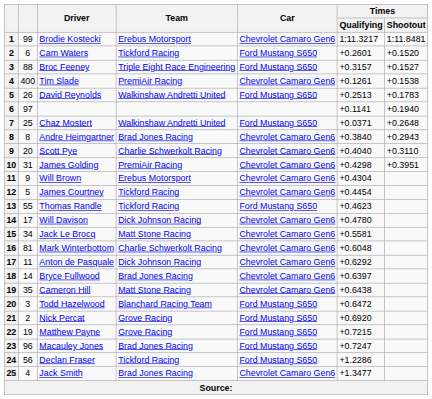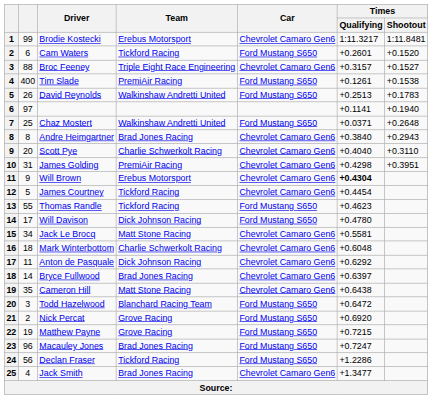 <table class="wikitable" style="font-size: 85%">
 <tr>
 <th rowspan=2></th>
 <th rowspan=2></th>
 <th rowspan=2>Driver</th>
 <th rowspan=2>Team</th>
 <th rowspan=2>Car</th>
 <th colspan=2>Times</th>
 </tr>
 <tr>
 <th>Qualifying</th>
 <th>Shootout</th>
 </tr>
 <tr>
 <th>1</th>
 <td align="center">99</td>
 <td> <a href='#'>Brodie Kostecki</a></td>
 <td><a href='#'>Erebus Motorsport</a></td>
 <td><a href='#'>Chevrolet Camaro Gen6</a></td>
 <td>1:11.3217</td>
 <td>1:11.8481</td>
 </tr>
 <tr>
 <th>2</th>
 <td align="center">6</td>
 <td> <a href='#'>Cam Waters</a></td>
 <td><a href='#'>Tickford Racing</a></td>
 <td><a href='#'>Ford Mustang S650</a></td>
 <td>+0.2601</td>
 <td>+0.1520</td>
 </tr>
 <tr>
 <th>3</th>
 <td align="center">88</td>
 <td> <a href='#'>Broc Feeney</a></td>
 <td><a href='#'>Triple Eight Race Engineering</a></td>
-<td><a href='#'>Ford Mustang S650</a></td>
+<td><a href='#'>Chevrolet Camaro Gen6</a></td>
 <td>+0.3157</td>
 <td>+0.1527</td>
 </tr>
 <tr>
 <th>4</th>
 <td align="center">400</td>
 <td> <a href='#'>Tim Slade</a></td>
 <td><a href='#'>PremiAir Racing</a></td>
-<td><a href='#'>Chevrolet Camaro Gen6</a></td>
+<td><a href='#'>Ford Mustang S650</a></td>
 <td>+0.1261</td>
 <td>+0.1538</td>
 </tr>
 <tr>
 <th>5</th>
 <td align="center">26</td>
 <td> <a href='#'>David Reynolds</a></td>
 <td><a href='#'>Walkinshaw Andretti United</a></td>
 <td><a href='#'>Ford Mustang S650</a></td>
 <td>+0.2513</td>
 <td>+0.1783</td>
 </tr>
 <tr>
 <th>6</th>
 <td align="center">97</td>
 <td></td>
 <td></td>
 <td></td>
 <td>+0.1141</td>
 <td>+0.1940</td>
 </tr>
 <tr>
 <th>7</th>
 <td align="center">25</td>
 <td> <a href='#'>Chaz Mostert</a></td>
 <td><a href='#'>Walkinshaw Andretti United</a></td>
 <td><a href='#'>Ford Mustang S650</a></td>
 <td>+0.0371</td>
 <td>+0.2648</td>
 </tr>
 <tr>
 <th>8</th>
 <td align="center">8</td>
 <td> <a href='#'>Andre Heimgartner</a></td>
 <td><a href='#'>Brad Jones Racing</a></td>
 <td><a href='#'>Chevrolet Camaro Gen6</a></td>
 <td>+0.3840</td>
 <td>+0.2943</td>
 </tr>
 <tr>
 <th>9</th>
 <td align="center">20</td>
 <td> <a href='#'>Scott Pye</a></td>
 <td><a href='#'>Charlie Schwerkolt Racing</a></td>
 <td><a href='#'>Chevrolet Camaro Gen6</a></td>
 <td>+0.4040</td>
 <td>+0.3110</td>
 </tr>
 <tr>
 <th>10</th>
 <td align="center">31</td>
 <td> <a href='#'>James Golding</a></td>
 <td><a href='#'>PremiAir Racing</a></td>
 <td><a href='#'>Chevrolet Camaro Gen6</a></td>
 <td>+0.4298</td>
 <td>+0.3951</td>
 </tr>
 <tr>
 <th>11</th>
 <td align="center">9</td>
 <td> <a href='#'>Will Brown</a></td>
 <td><a href='#'>Erebus Motorsport</a></td>
 <td><a href='#'>Chevrolet Camaro Gen6</a></td>
-<td>+0.4304</td>
+<td><strong>+0.4304</strong></td>
 <td></td>
 </tr>
 <tr>
 <th>12</th>
 <td align="center">5</td>
 <td> <a href='#'>James Courtney</a></td>
 <td><a href='#'>Tickford Racing</a></td>
 <td><a href='#'>Chevrolet Camaro Gen6</a></td>
 <td>+0.4454</td>
 <td></td>
 </tr>
 <tr>
 <th>13</th>
 <td align="center">55</td>
 <td> <a href='#'>Thomas Randle</a></td>
 <td><a href='#'>Tickford Racing</a></td>
 <td><a href='#'>Ford Mustang S650</a></td>
 <td>+0.4623</td>
 <td></td>
 </tr>
 <tr>
 <th>14</th>
 <td align="center">17</td>
 <td> <a href='#'>Will Davison</a></td>
 <td><a href='#'>Dick Johnson Racing</a></td>
-<td><a href='#'>Chevrolet Camaro Gen6</a></td>
+<td><a href='#'>Ford Mustang S650</a></td>
 <td>+0.4780</td>
 <td></td>
 </tr>
 <tr>
 <th>15</th>
 <td align="center">34</td>
 <td> <a href='#'>Jack Le Brocq</a></td>
 <td><a href='#'>Matt Stone Racing</a></td>
 <td><a href='#'>Chevrolet Camaro Gen6</a></td>
 <td>+0.5581</td>
 <td></td>
 </tr>
 <tr>
 <th>16</th>
-<td align="center">81</td>
+<td align="center">18</td>
 <td> <a href='#'>Mark Winterbottom</a></td>
 <td><a href='#'>Charlie Schwerkolt Racing</a></td>
 <td><a href='#'>Chevrolet Camaro Gen6</a></td>
 <td>+0.6048</td>
 <td></td>
 </tr>
 <tr>
 <th>17</th>
 <td align="center">11</td>
 <td> <a href='#'>Anton de Pasquale</a></td>
 <td><a href='#'>Dick Johnson Racing</a></td>
 <td><a href='#'>Chevrolet Camaro Gen6</a></td>
 <td>+0.6292</td>
 <td></td>
 </tr>
 <tr>
 <th>18</th>
 <td align="center">14</td>
 <td> <a href='#'>Bryce Fullwood</a></td>
 <td><a href='#'>Brad Jones Racing</a></td>
 <td><a href='#'>Chevrolet Camaro Gen6</a></td>
 <td>+0.6397</td>
 <td></td>
 </tr>
 <tr>
 <th>19</th>
 <td align="center">35</td>
 <td> <a href='#'>Cameron Hill</a></td>
 <td><a href='#'>Matt Stone Racing</a></td>
 <td><a href='#'>Chevrolet Camaro Gen6</a></td>
 <td>+0.6438</td>
 <td></td>
 </tr>
 <tr>
 <th>20</th>
 <td align="center">3</td>
 <td> <a href='#'>Todd Hazelwood</a></td>
 <td><a href='#'>Blanchard Racing Team</a></td>
 <td><a href='#'>Ford Mustang S650</a></td>
 <td>+0.6472</td>
 <td></td>
 </tr>
 <tr>
 <th>21</th>
 <td align="center">2</td>
 <td> <a href='#'>Nick Percat</a></td>
 <td><a href='#'>Grove Racing</a></td>
 <td><a href='#'>Ford Mustang S650</a></td>
 <td>+0.6920</td>
 <td></td>
 </tr>
 <tr>
 <th>22</th>
 <td align="center">19</td>
 <td> <a href='#'>Matthew Payne</a></td>
 <td><a href='#'>Grove Racing</a></td>
 <td><a href='#'>Ford Mustang S650</a></td>
 <td>+0.7215</td>
 <td></td>
 </tr>
 <tr>
 <th>23</th>
 <td align="center">96</td>
 <td> <a href='#'>Macauley Jones</a></td>
 <td><a href='#'>Brad Jones Racing</a></td>
 <td><a href='#'>Ford Mustang S650</a></td>
 <td>+0.7247</td>
 <td></td>
 </tr>
 <tr>
 <th>24</th>
 <td align="center">56</td>
 <td> <a href='#'>Declan Fraser</a></td>
 <td><a href='#'>Tickford Racing</a></td>
 <td><a href='#'>Ford Mustang S650</a></td>
 <td>+1.2286</td>
 <td></td>
 </tr>
 <tr>
 <th>25</th>
 <td align="center">4</td>
 <td> <a href='#'>Jack Smith</a></td>
 <td><a href='#'>Brad Jones Racing</a></td>
 <td><a href='#'>Chevrolet Camaro Gen6</a></td>
 <td>+1.3477</td>
 <td></td>
 </tr>
 <tr>
 <th colspan="7">Source:</th>
 </tr>
 </table>
